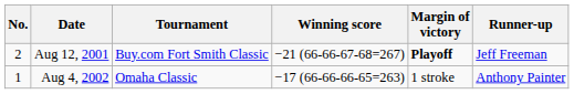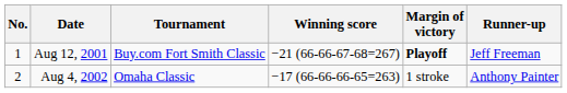 <table class="wikitable" style="font-size:95%;">
 <tr>
 <th>No.</th>
 <th>Date</th>
 <th>Tournament</th>
 <th>Winning score</th>
 <th>Margin of<br>victory</th>
 <th>Runner-up</th>
 </tr>
 <tr>
-<td align=center>2</td>
+<td align=center>1</td>
 <td align=right>Aug 12, <a href='#'>2001</a></td>
 <td><a href='#'>Buy.com Fort Smith Classic</a></td>
 <td>−21 (66-66-67-68=267)</td>
 <td><strong>Playoff</strong></td>
 <td> <a href='#'>Jeff Freeman</a></td>
 </tr>
 <tr>
-<td align=center>1</td>
+<td align=center>2</td>
 <td align=right>Aug 4, <a href='#'>2002</a></td>
 <td><a href='#'>Omaha Classic</a></td>
 <td>−17 (66-66-66-65=263)</td>
 <td>1 stroke</td>
 <td> <a href='#'>Anthony Painter</a></td>
 </tr>
 </table>
